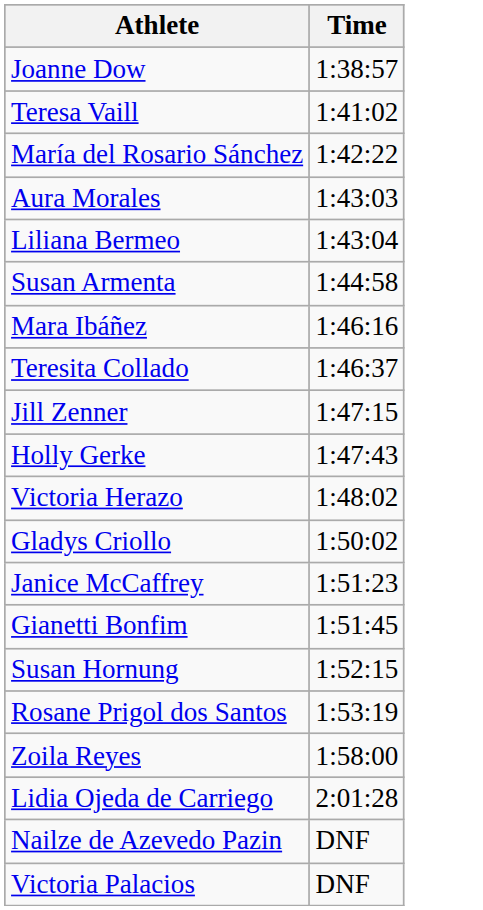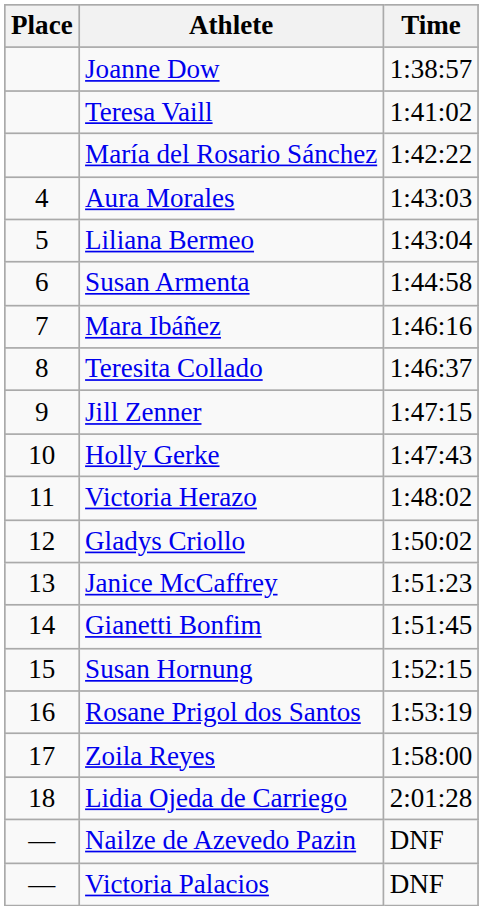 <table class=wikitable>
 <tr>
+<th>Place</th>
 <th>Athlete</th>
 <th>Time</th>
 </tr>
 <tr>
+<td align=center></td>
 <td><a href='#'>Joanne Dow</a> </td>
 <td>1:38:57</td>
 </tr>
 <tr>
+<td align=center></td>
 <td><a href='#'>Teresa Vaill</a> </td>
 <td>1:41:02</td>
 </tr>
 <tr>
+<td align=center></td>
 <td><a href='#'>María del Rosario Sánchez</a> </td>
 <td>1:42:22</td>
 </tr>
 <tr>
+<td align=center>4</td>
 <td><a href='#'>Aura Morales</a> </td>
 <td>1:43:03</td>
 </tr>
 <tr>
+<td align=center>5</td>
 <td><a href='#'>Liliana Bermeo</a> </td>
 <td>1:43:04</td>
 </tr>
 <tr>
+<td align=center>6</td>
 <td><a href='#'>Susan Armenta</a> </td>
 <td>1:44:58</td>
 </tr>
 <tr>
+<td align=center>7</td>
 <td><a href='#'>Mara Ibáñez</a> </td>
 <td>1:46:16</td>
 </tr>
 <tr>
+<td align=center>8</td>
 <td><a href='#'>Teresita Collado</a> </td>
 <td>1:46:37</td>
 </tr>
 <tr>
+<td align=center>9</td>
 <td><a href='#'>Jill Zenner</a> </td>
 <td>1:47:15</td>
 </tr>
 <tr>
+<td align=center>10</td>
 <td><a href='#'>Holly Gerke</a> </td>
 <td>1:47:43</td>
 </tr>
 <tr>
+<td align=center>11</td>
 <td><a href='#'>Victoria Herazo</a> </td>
 <td>1:48:02</td>
 </tr>
 <tr>
+<td align=center>12</td>
 <td><a href='#'>Gladys Criollo</a> </td>
 <td>1:50:02</td>
 </tr>
 <tr>
+<td align=center>13</td>
 <td><a href='#'>Janice McCaffrey</a> </td>
 <td>1:51:23</td>
 </tr>
 <tr>
+<td align=center>14</td>
 <td><a href='#'>Gianetti Bonfim</a> </td>
 <td>1:51:45</td>
 </tr>
 <tr>
+<td align=center>15</td>
 <td><a href='#'>Susan Hornung</a> </td>
 <td>1:52:15</td>
 </tr>
 <tr>
+<td align=center>16</td>
 <td><a href='#'>Rosane Prigol dos Santos</a> </td>
 <td>1:53:19</td>
 </tr>
 <tr>
+<td align=center>17</td>
 <td><a href='#'>Zoila Reyes</a> </td>
 <td>1:58:00</td>
 </tr>
 <tr>
+<td align=center>18</td>
 <td><a href='#'>Lidia Ojeda de Carriego</a> </td>
 <td>2:01:28</td>
 </tr>
 <tr>
+<td align=center>—</td>
 <td><a href='#'>Nailze de Azevedo Pazin</a> </td>
 <td>DNF</td>
 </tr>
 <tr>
+<td align=center>—</td>
 <td><a href='#'>Victoria Palacios</a> </td>
 <td>DNF</td>
 </tr>
 </table>
